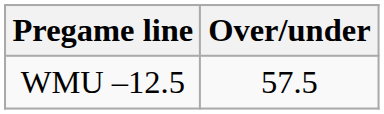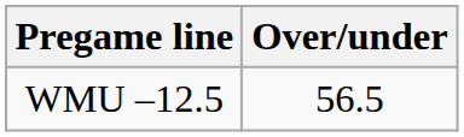 <table class="wikitable">
 <tr align="center">
 <th style=>Pregame line</th>
 <th style=>Over/under</th>
 </tr>
 <tr align="center">
 <td>WMU –12.5</td>
-<td>57.5</td>
+<td>56.5</td>
 </tr>
 </table>
